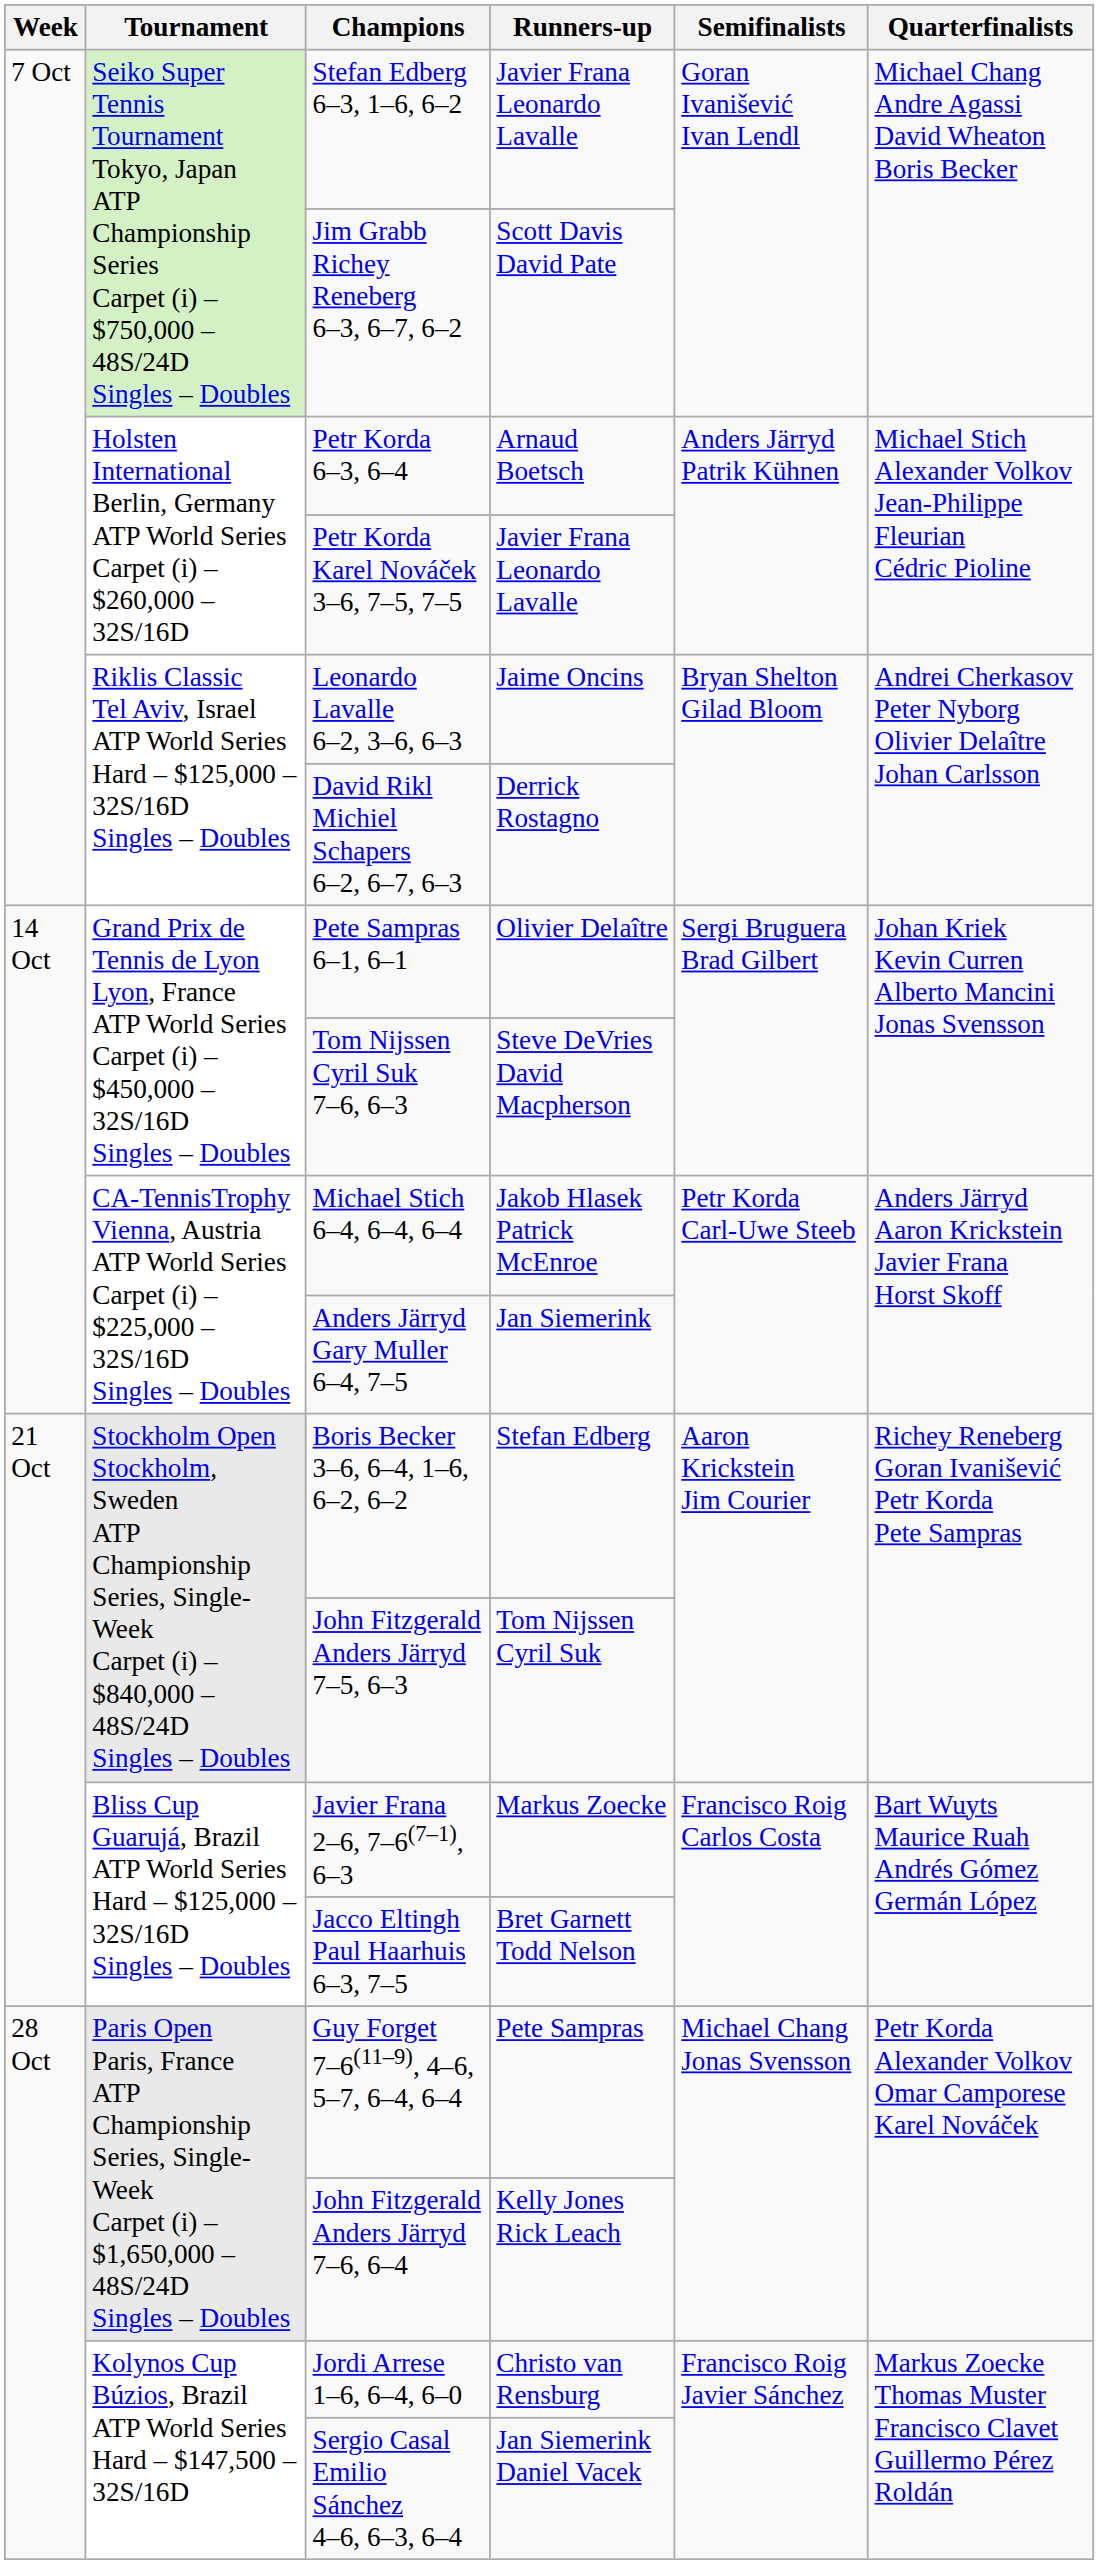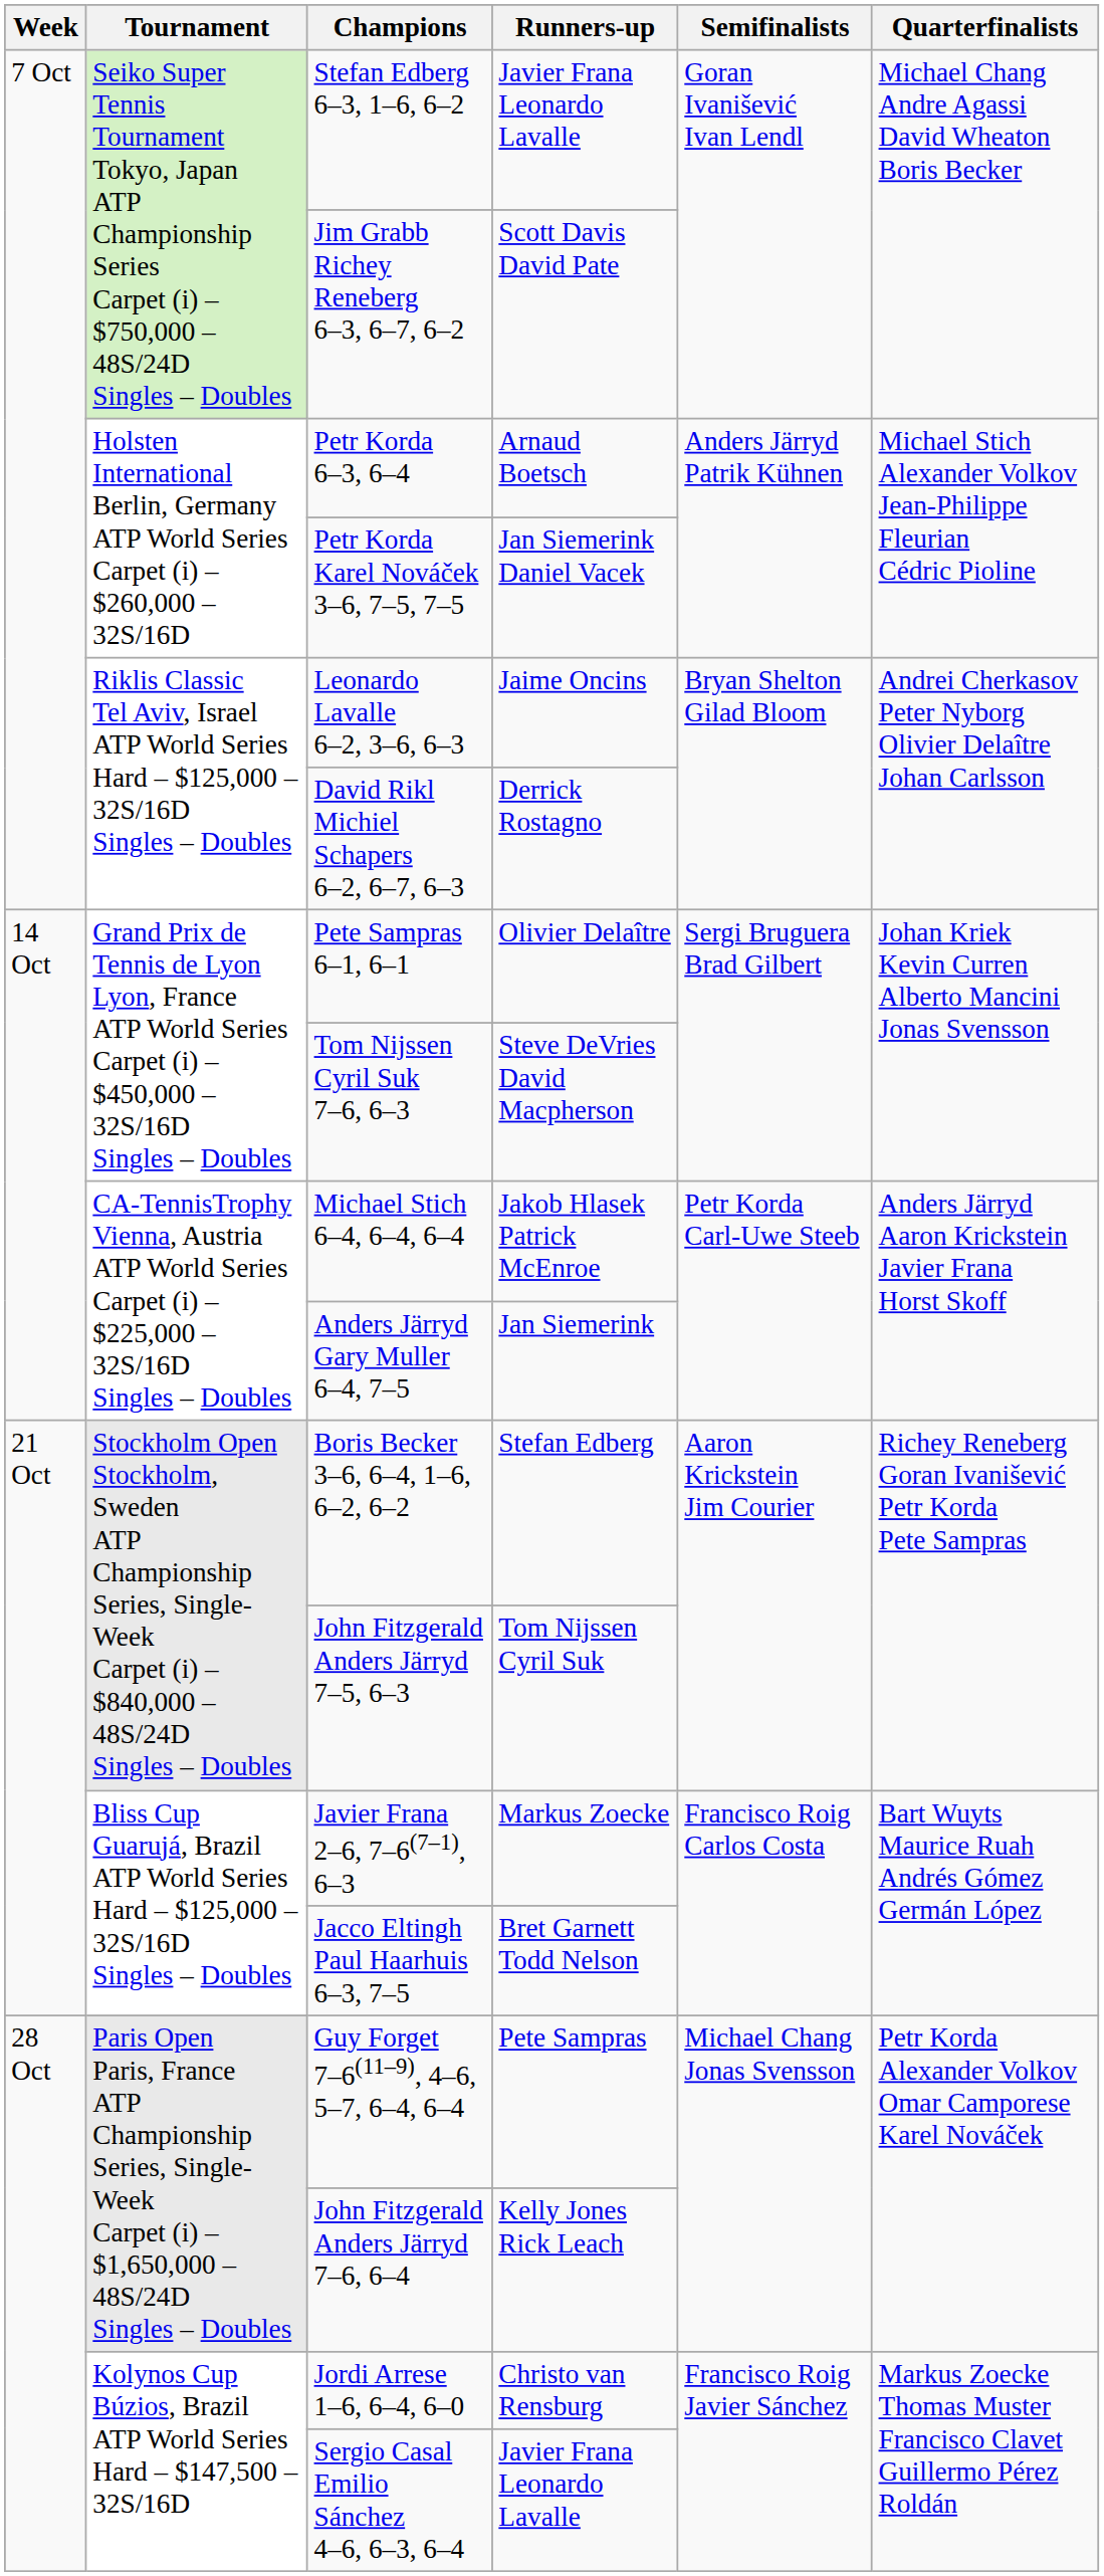 <table class=wikitable style=font-size:95%>
 <tr>
 <th style="width:48px;">Week</th>
 <th style="width:250px;">Tournament</th>
 <th style="width:200px;">Champions</th>
 <th style="width:200px;">Runners-up</th>
 <th style="width:190px;">Semifinalists</th>
 <th style="width:190px;">Quarterfinalists</th>
 </tr>
 <tr valign=top>
 <td rowspan=6>7 Oct</td>
 <td style="background:#D4F1C5;" rowspan="2"><a href='#'>Seiko Super Tennis Tournament</a> <br>  Tokyo, Japan <br> ATP Championship Series <br> Carpet (i) – $750,000 – 48S/24D <br> <a href='#'>Singles</a> – <a href='#'>Doubles</a></td>
 <td> <a href='#'>Stefan Edberg</a> <br>  6–3, 1–6, 6–2</td>
 <td> <a href='#'>Javier Frana</a> <br>  <a href='#'>Leonardo Lavalle</a></td>
 <td rowspan=2> <a href='#'>Goran Ivanišević</a> <br>  <a href='#'>Ivan Lendl</a></td>
 <td rowspan=2> <a href='#'>Michael Chang</a> <br>  <a href='#'>Andre Agassi</a> <br>  <a href='#'>David Wheaton</a> <br>  <a href='#'>Boris Becker</a></td>
 </tr>
 <tr valign=top>
 <td> <a href='#'>Jim Grabb</a> <br>  <a href='#'>Richey Reneberg</a> <br> 6–3, 6–7, 6–2</td>
 <td> <a href='#'>Scott Davis</a> <br>  <a href='#'>David Pate</a></td>
 </tr>
 <tr valign=top>
 <td style="background:#FFF;" rowspan="2"><a href='#'>Holsten International</a> <br>  Berlin, Germany <br> ATP World Series <br> Carpet (i) – $260,000 – 32S/16D</td>
 <td> <a href='#'>Petr Korda</a> <br> 6–3, 6–4</td>
 <td> <a href='#'>Arnaud Boetsch</a></td>
 <td rowspan=2> <a href='#'>Anders Järryd</a> <br>  <a href='#'>Patrik Kühnen</a></td>
 <td rowspan=2> <a href='#'>Michael Stich</a> <br>  <a href='#'>Alexander Volkov</a> <br>  <a href='#'>Jean-Philippe Fleurian</a> <br>  <a href='#'>Cédric Pioline</a></td>
 </tr>
 <tr valign=top>
 <td> <a href='#'>Petr Korda</a> <br>  <a href='#'>Karel Nováček</a> <br> 3–6, 7–5, 7–5</td>
-<td> <a href='#'>Javier Frana</a> <br>  <a href='#'>Leonardo Lavalle</a></td>
+<td> <a href='#'>Jan Siemerink</a> <br>  <a href='#'>Daniel Vacek</a></td>
 </tr>
 <tr valign=top>
 <td style="background:#FFF;" rowspan="2"><a href='#'>Riklis Classic</a> <br> <a href='#'>Tel Aviv</a>, Israel <br> ATP World Series <br> Hard – $125,000 – 32S/16D <br> <a href='#'>Singles</a> – <a href='#'>Doubles</a></td>
 <td> <a href='#'>Leonardo Lavalle</a> <br> 6–2, 3–6, 6–3</td>
 <td> <a href='#'>Jaime Oncins</a></td>
 <td rowspan=2> <a href='#'>Bryan Shelton</a> <br>  <a href='#'>Gilad Bloom</a></td>
 <td rowspan=2> <a href='#'>Andrei Cherkasov</a> <br>  <a href='#'>Peter Nyborg</a> <br>  <a href='#'>Olivier Delaître</a> <br>  <a href='#'>Johan Carlsson</a></td>
 </tr>
 <tr valign=top>
 <td> <a href='#'>David Rikl</a> <br>  <a href='#'>Michiel Schapers</a> <br> 6–2, 6–7, 6–3</td>
 <td> <a href='#'>Derrick Rostagno</a></td>
 </tr>
 <tr valign=top>
 <td rowspan=4>14 Oct</td>
 <td style="background:#FFF;" rowspan="2"><a href='#'>Grand Prix de Tennis de Lyon</a> <br> <a href='#'>Lyon</a>, France <br> ATP World Series <br> Carpet (i) – $450,000 – 32S/16D <br> <a href='#'>Singles</a> – <a href='#'>Doubles</a></td>
 <td> <a href='#'>Pete Sampras</a> <br> 6–1, 6–1</td>
 <td> <a href='#'>Olivier Delaître</a></td>
 <td rowspan=2> <a href='#'>Sergi Bruguera</a> <br>  <a href='#'>Brad Gilbert</a></td>
 <td rowspan=2> <a href='#'>Johan Kriek</a> <br>  <a href='#'>Kevin Curren</a> <br>  <a href='#'>Alberto Mancini</a> <br>  <a href='#'>Jonas Svensson</a></td>
 </tr>
 <tr valign=top>
 <td> <a href='#'>Tom Nijssen</a> <br>  <a href='#'>Cyril Suk</a> <br> 7–6, 6–3</td>
 <td> <a href='#'>Steve DeVries</a> <br>  <a href='#'>David Macpherson</a></td>
 </tr>
 <tr valign=top>
 <td style="background:#FFF;" rowspan="2"><a href='#'>CA-TennisTrophy</a> <br> <a href='#'>Vienna</a>, Austria <br> ATP World Series <br> Carpet (i) – $225,000 – 32S/16D <br> <a href='#'>Singles</a> – <a href='#'>Doubles</a></td>
 <td> <a href='#'>Michael Stich</a> <br> 6–4, 6–4, 6–4</td>
 <td> <a href='#'>Jakob Hlasek</a> <br>  <a href='#'>Patrick McEnroe</a></td>
 <td rowspan=2> <a href='#'>Petr Korda</a> <br>  <a href='#'>Carl-Uwe Steeb</a></td>
 <td rowspan=2> <a href='#'>Anders Järryd</a> <br>  <a href='#'>Aaron Krickstein</a> <br>  <a href='#'>Javier Frana</a> <br>  <a href='#'>Horst Skoff</a></td>
 </tr>
 <tr valign=top>
 <td> <a href='#'>Anders Järryd</a> <br>  <a href='#'>Gary Muller</a> <br> 6–4, 7–5</td>
 <td> <a href='#'>Jan Siemerink</a></td>
 </tr>
 <tr valign=top>
 <td rowspan=4>21 Oct</td>
 <td style="background:#E9E9E9;" rowspan="2"><a href='#'>Stockholm Open</a> <br>  <a href='#'>Stockholm</a>, Sweden <br> ATP Championship Series, Single-Week <br> Carpet (i) – $840,000 – 48S/24D <br> <a href='#'>Singles</a> – <a href='#'>Doubles</a></td>
 <td> <a href='#'>Boris Becker</a> <br> 3–6, 6–4, 1–6, 6–2, 6–2</td>
 <td> <a href='#'>Stefan Edberg</a></td>
 <td rowspan=2> <a href='#'>Aaron Krickstein</a> <br>  <a href='#'>Jim Courier</a></td>
 <td rowspan=2> <a href='#'>Richey Reneberg</a> <br>  <a href='#'>Goran Ivanišević</a> <br>  <a href='#'>Petr Korda</a> <br>  <a href='#'>Pete Sampras</a></td>
 </tr>
 <tr valign=top>
 <td> <a href='#'>John Fitzgerald</a> <br>  <a href='#'>Anders Järryd</a> <br> 7–5, 6–3</td>
 <td> <a href='#'>Tom Nijssen</a> <br>  <a href='#'>Cyril Suk</a></td>
 </tr>
 <tr valign=top>
 <td style="background:#FFF;" rowspan="2"><a href='#'>Bliss Cup</a> <br> <a href='#'>Guarujá</a>, Brazil <br> ATP World Series <br> Hard – $125,000 – 32S/16D <br> <a href='#'>Singles</a> – <a href='#'>Doubles</a></td>
 <td> <a href='#'>Javier Frana</a> <br> 2–6, 7–6<sup>(7–1)</sup>, 6–3</td>
 <td> <a href='#'>Markus Zoecke</a></td>
 <td rowspan=2> <a href='#'>Francisco Roig</a> <br>  <a href='#'>Carlos Costa</a></td>
 <td rowspan=2> <a href='#'>Bart Wuyts</a> <br>  <a href='#'>Maurice Ruah</a> <br>  <a href='#'>Andrés Gómez</a> <br>  <a href='#'>Germán López</a></td>
 </tr>
 <tr valign=top>
 <td> <a href='#'>Jacco Eltingh</a> <br>  <a href='#'>Paul Haarhuis</a> <br> 6–3, 7–5</td>
 <td> <a href='#'>Bret Garnett</a> <br>  <a href='#'>Todd Nelson</a></td>
 </tr>
 <tr valign=top>
 <td rowspan=4>28 Oct</td>
 <td style="background:#E9E9E9;" rowspan="2"><a href='#'>Paris Open</a> <br> Paris, France <br> ATP Championship Series, Single-Week <br> Carpet (i) – $1,650,000 – 48S/24D <br> <a href='#'>Singles</a> – <a href='#'>Doubles</a></td>
 <td> <a href='#'>Guy Forget</a> <br> 7–6<sup>(11–9)</sup>, 4–6, 5–7, 6–4, 6–4</td>
 <td> <a href='#'>Pete Sampras</a></td>
 <td rowspan=2> <a href='#'>Michael Chang</a> <br>  <a href='#'>Jonas Svensson</a></td>
 <td rowspan=2> <a href='#'>Petr Korda</a> <br>  <a href='#'>Alexander Volkov</a> <br>  <a href='#'>Omar Camporese</a> <br>  <a href='#'>Karel Nováček</a></td>
 </tr>
 <tr valign=top>
 <td> <a href='#'>John Fitzgerald</a> <br>  <a href='#'>Anders Järryd</a> <br> 7–6, 6–4</td>
 <td> <a href='#'>Kelly Jones</a> <br>  <a href='#'>Rick Leach</a></td>
 </tr>
 <tr valign=top>
 <td style="background:#FFF;" rowspan="2"><a href='#'>Kolynos Cup</a> <br> <a href='#'>Búzios</a>, Brazil <br> ATP World Series <br> Hard – $147,500 – 32S/16D</td>
 <td> <a href='#'>Jordi Arrese</a> <br> 1–6, 6–4, 6–0</td>
 <td> <a href='#'>Christo van Rensburg</a></td>
 <td rowspan=2> <a href='#'>Francisco Roig</a> <br>  <a href='#'>Javier Sánchez</a></td>
 <td rowspan=2> <a href='#'>Markus Zoecke</a> <br>  <a href='#'>Thomas Muster</a> <br>  <a href='#'>Francisco Clavet</a> <br>  <a href='#'>Guillermo Pérez Roldán</a></td>
 </tr>
 <tr valign=top>
 <td> <a href='#'>Sergio Casal</a> <br>  <a href='#'>Emilio Sánchez</a> <br> 4–6, 6–3, 6–4</td>
-<td> <a href='#'>Jan Siemerink</a> <br>  <a href='#'>Daniel Vacek</a></td>
+<td> <a href='#'>Javier Frana</a> <br>  <a href='#'>Leonardo Lavalle</a></td>
 </tr>
 </table>
